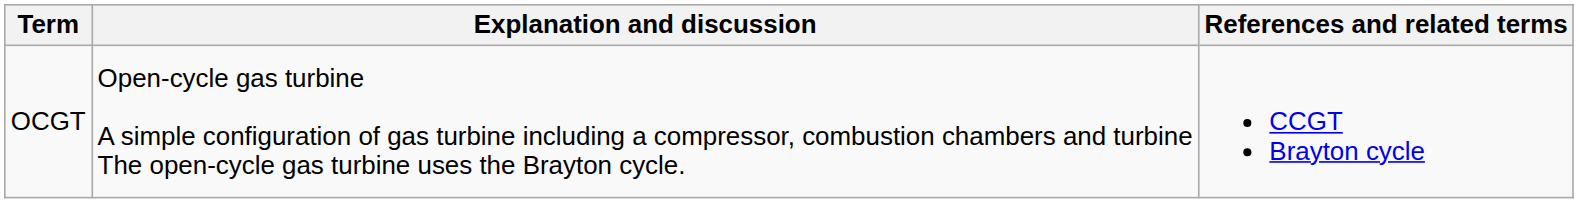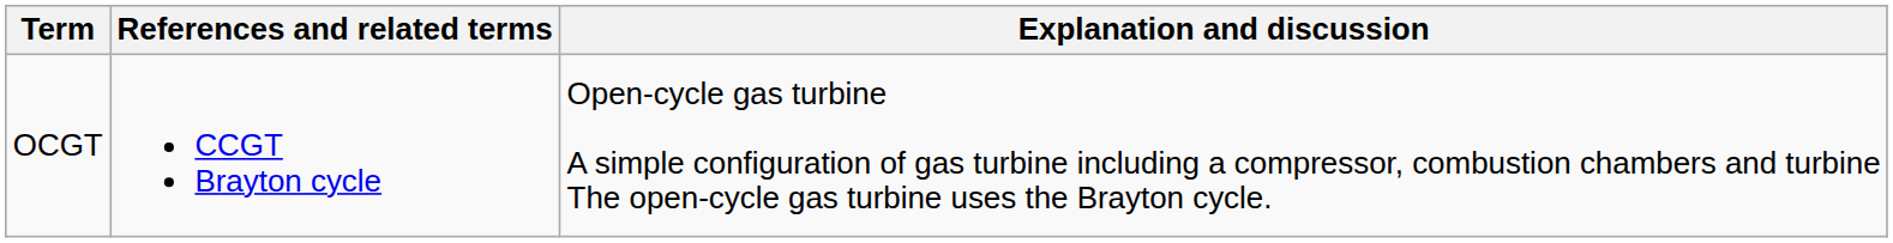 <table class="wikitable">
 <tr>
 <th>Term</th>
+<th>References and related terms</th>
 <th>Explanation and discussion</th>
-<th>References and related terms</th>
 </tr>
 <tr>
 <td>OCGT</td>
+<td><br><ul><li><a href='#'>CCGT</a></li><li><a href='#'>Brayton cycle</a></li></ul></td>
 <td>Open-cycle gas turbine<br><br>A simple configuration of gas turbine including a compressor, combustion chambers and turbine<br>The open-cycle gas turbine uses the Brayton cycle.</td>
-<td><br><ul><li><a href='#'>CCGT</a></li><li><a href='#'>Brayton cycle</a></li></ul></td>
 </tr>
 </table>
